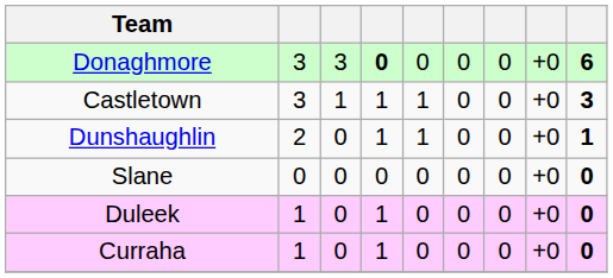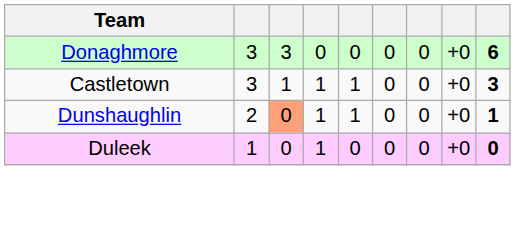 <table class="wikitable" style="text-align:center">
 <tr>
 <th width="175">Team</th>
 <th width="20"></th>
 <th width="20"></th>
 <th width="20"></th>
 <th width="20"></th>
 <th width="20"></th>
 <th width="20"></th>
 <th width="20"></th>
 <th width="20"></th>
 </tr>
 <tr style="background:#cfc;">
 <td><a href='#'>Donaghmore</a></td>
 <td>3</td>
 <td>3</td>
-<td><strong>0</strong></td>
+<td>0</td>
 <td>0</td>
 <td>0</td>
 <td>0</td>
 <td>+0</td>
 <td><strong>6</strong></td>
 </tr>
 <tr>
 <td>Castletown</td>
 <td>3</td>
 <td>1</td>
 <td>1</td>
 <td>1</td>
 <td>0</td>
 <td>0</td>
 <td>+0</td>
 <td><strong>3</strong></td>
 </tr>
 <tr>
 <td><a href='#'>Dunshaughlin</a></td>
 <td>2</td>
-<td>0</td>
+<td style="background: lightsalmon;">0</td>
 <td>1</td>
 <td>1</td>
 <td>0</td>
 <td>0</td>
 <td>+0</td>
 <td><strong>1</strong></td>
-</tr>
-<tr>
-<td>Slane</td>
-<td>0</td>
-<td>0</td>
-<td>0</td>
-<td>0</td>
-<td>0</td>
-<td>0</td>
-<td>+0</td>
-<td><strong>0</strong></td>
 </tr>
 <tr style="background:#fcf;">
 <td>Duleek</td>
 <td>1</td>
 <td>0</td>
 <td>1</td>
 <td>0</td>
 <td>0</td>
 <td>0</td>
 <td>+0</td>
 <td><strong>0</strong></td>
 </tr>
-<tr style="background:#fcf;">
-<td>Curraha</td>
-<td>1</td>
-<td>0</td>
-<td>1</td>
-<td>0</td>
-<td>0</td>
-<td>0</td>
-<td>+0</td>
-<td><strong>0</strong></td>
-</tr>
 <tr>
 </tr>
 </table>
